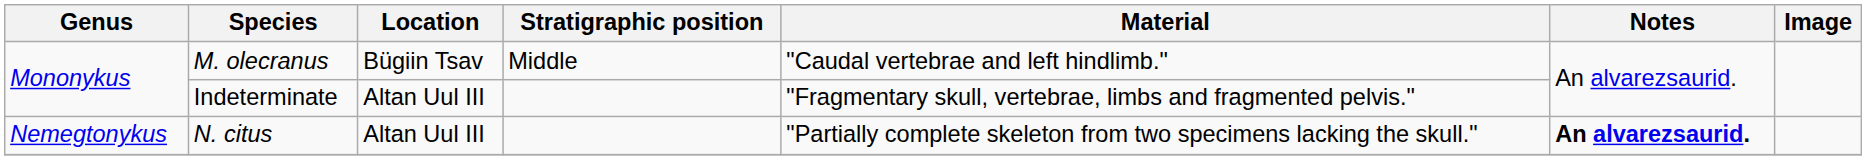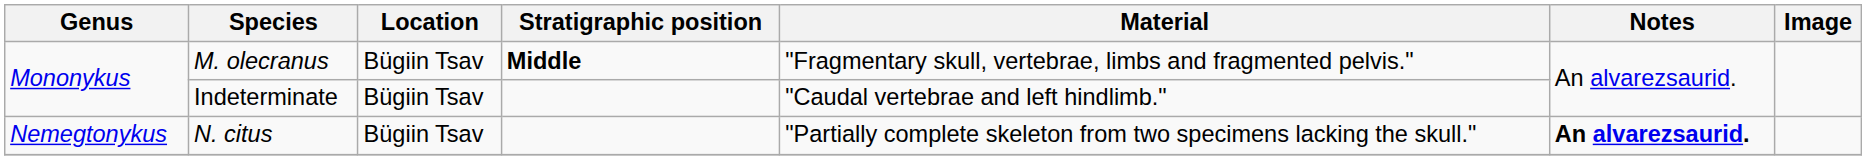 <table class="wikitable" align="center" width="100%">
 <tr>
 <th>Genus</th>
 <th>Species</th>
 <th>Location</th>
 <th>Stratigraphic position</th>
 <th>Material</th>
 <th>Notes</th>
 <th>Image</th>
 </tr>
 <tr>
 <td rowspan = "2"><em><a href='#'>Mononykus</a></em></td>
 <td><em>M. olecranus</em></td>
 <td>Bügiin Tsav</td>
-<td>Middle</td>
-<td>"Caudal vertebrae and left hindlimb."</td>
+<td><strong>Middle</strong></td>
+<td>"Fragmentary skull, vertebrae, limbs and fragmented pelvis."</td>
 <td rowspan = "2">An <a href='#'>alvarezsaurid</a>.</td>
 <td rowspan = "2"></td>
 </tr>
 <tr>
 <td>Indeterminate</td>
-<td>Altan Uul III</td>
+<td>Bügiin Tsav</td>
 <td></td>
-<td>"Fragmentary skull, vertebrae, limbs and fragmented pelvis."</td>
+<td>"Caudal vertebrae and left hindlimb."</td>
 </tr>
 <tr>
 <td><em><a href='#'>Nemegtonykus</a></em></td>
 <td><em>N. citus</em></td>
-<td>Altan Uul III</td>
+<td>Bügiin Tsav</td>
 <td></td>
 <td>"Partially complete skeleton from two specimens lacking the skull."</td>
 <td><strong>An <a href='#'>alvarezsaurid</a>.</strong></td>
 <td></td>
 </tr>
 <tr>
 </tr>
 </table>
